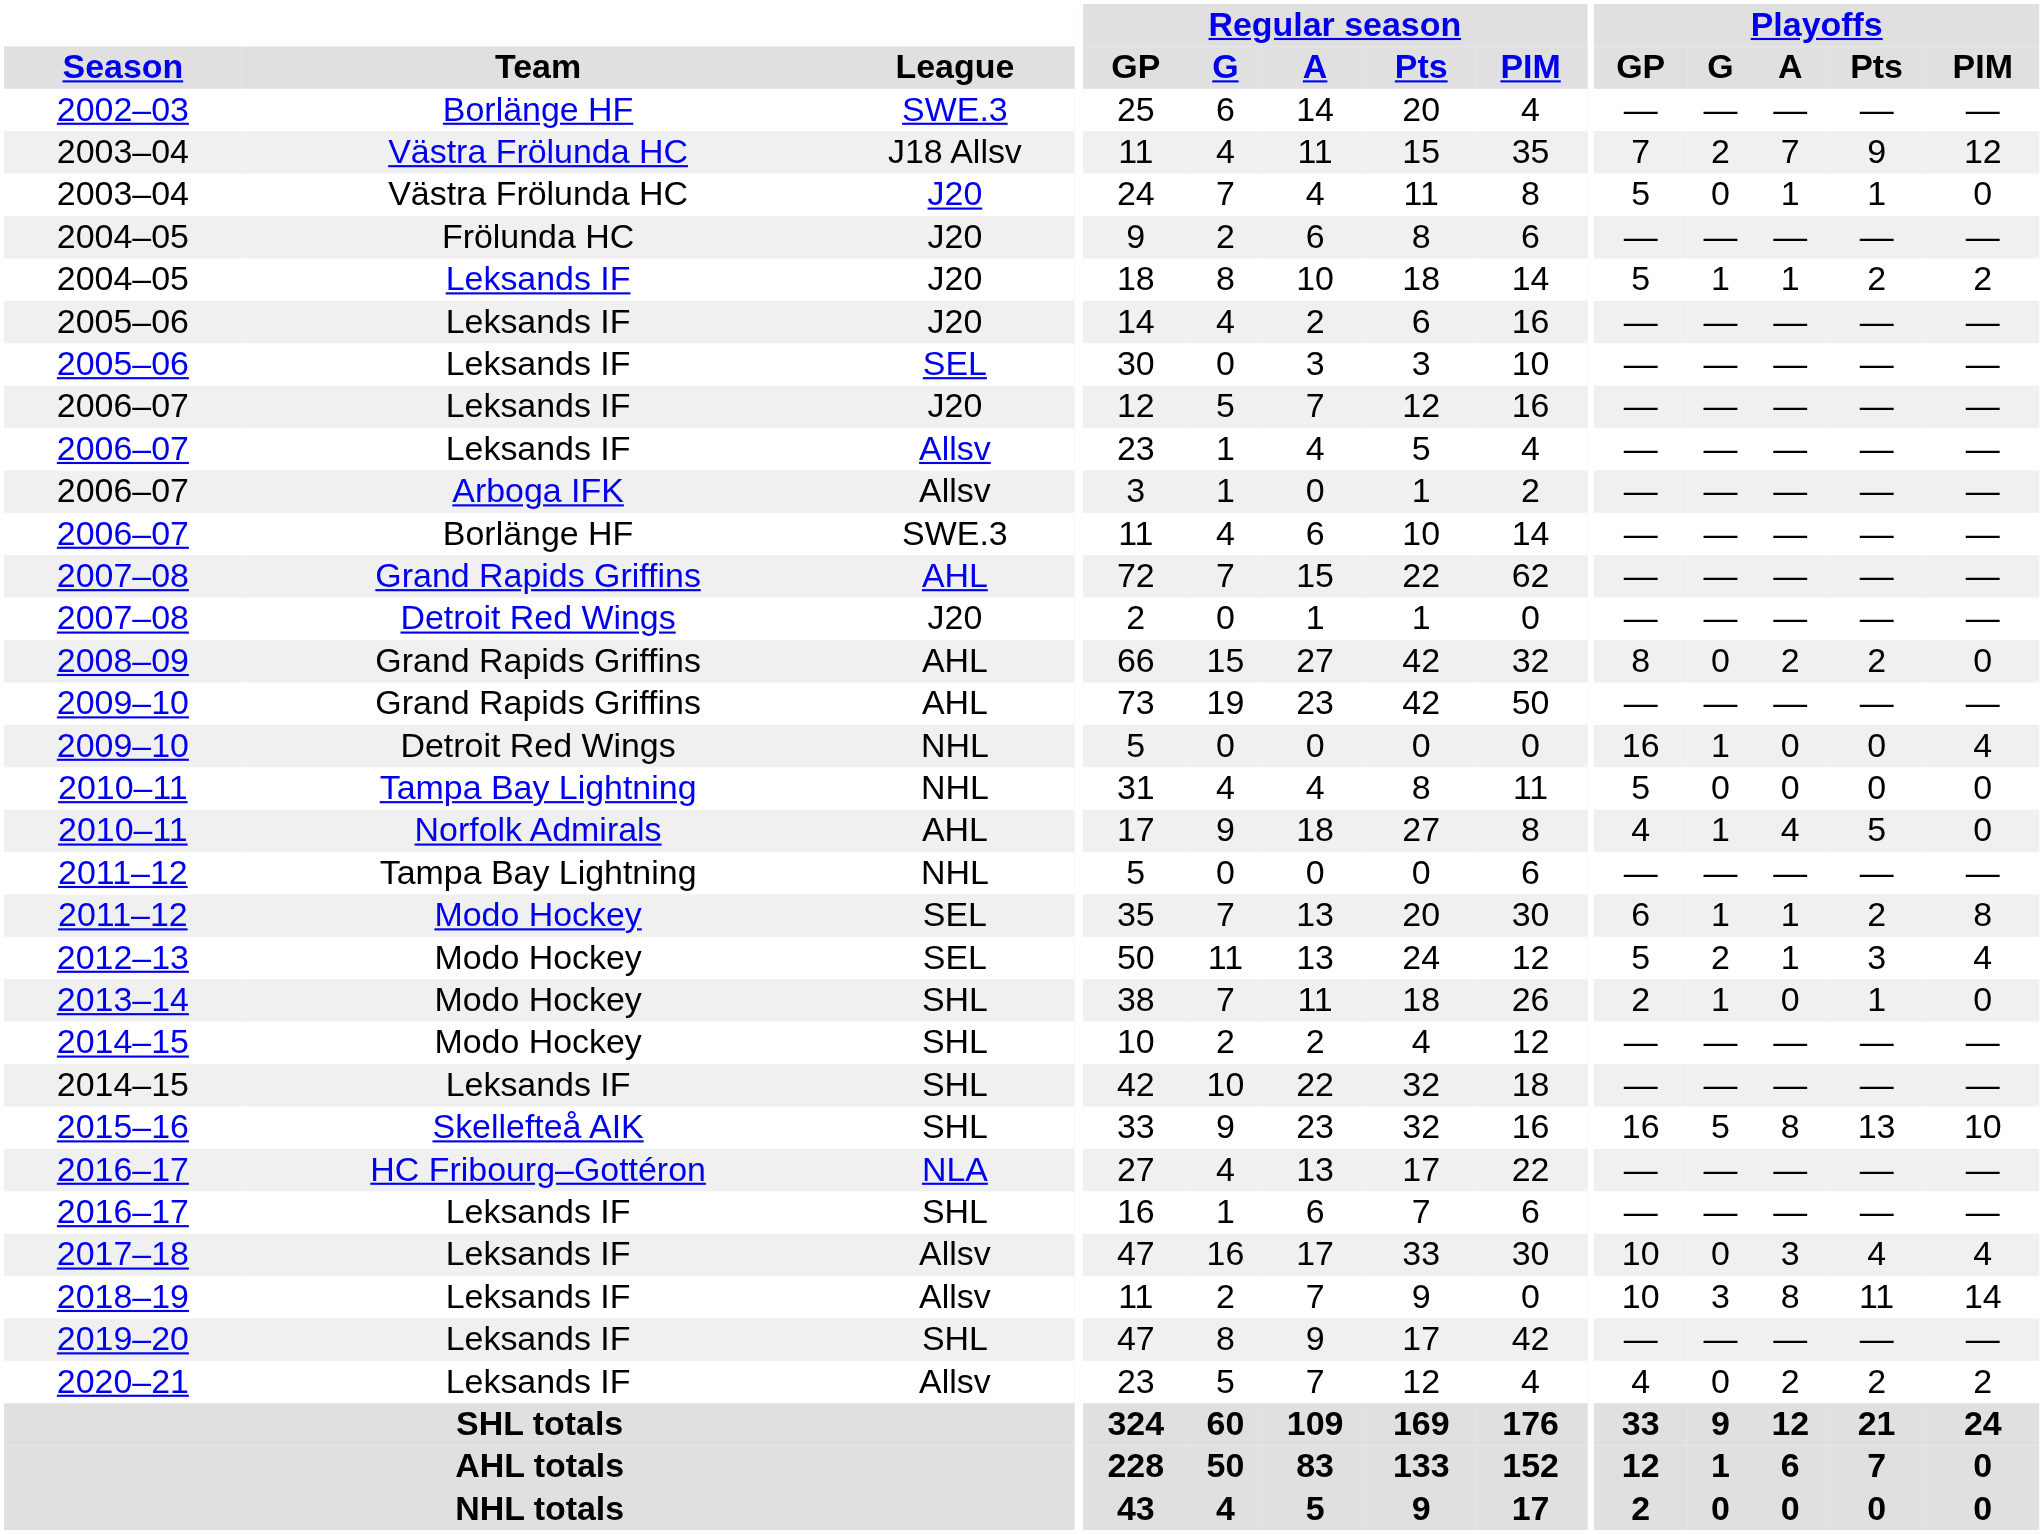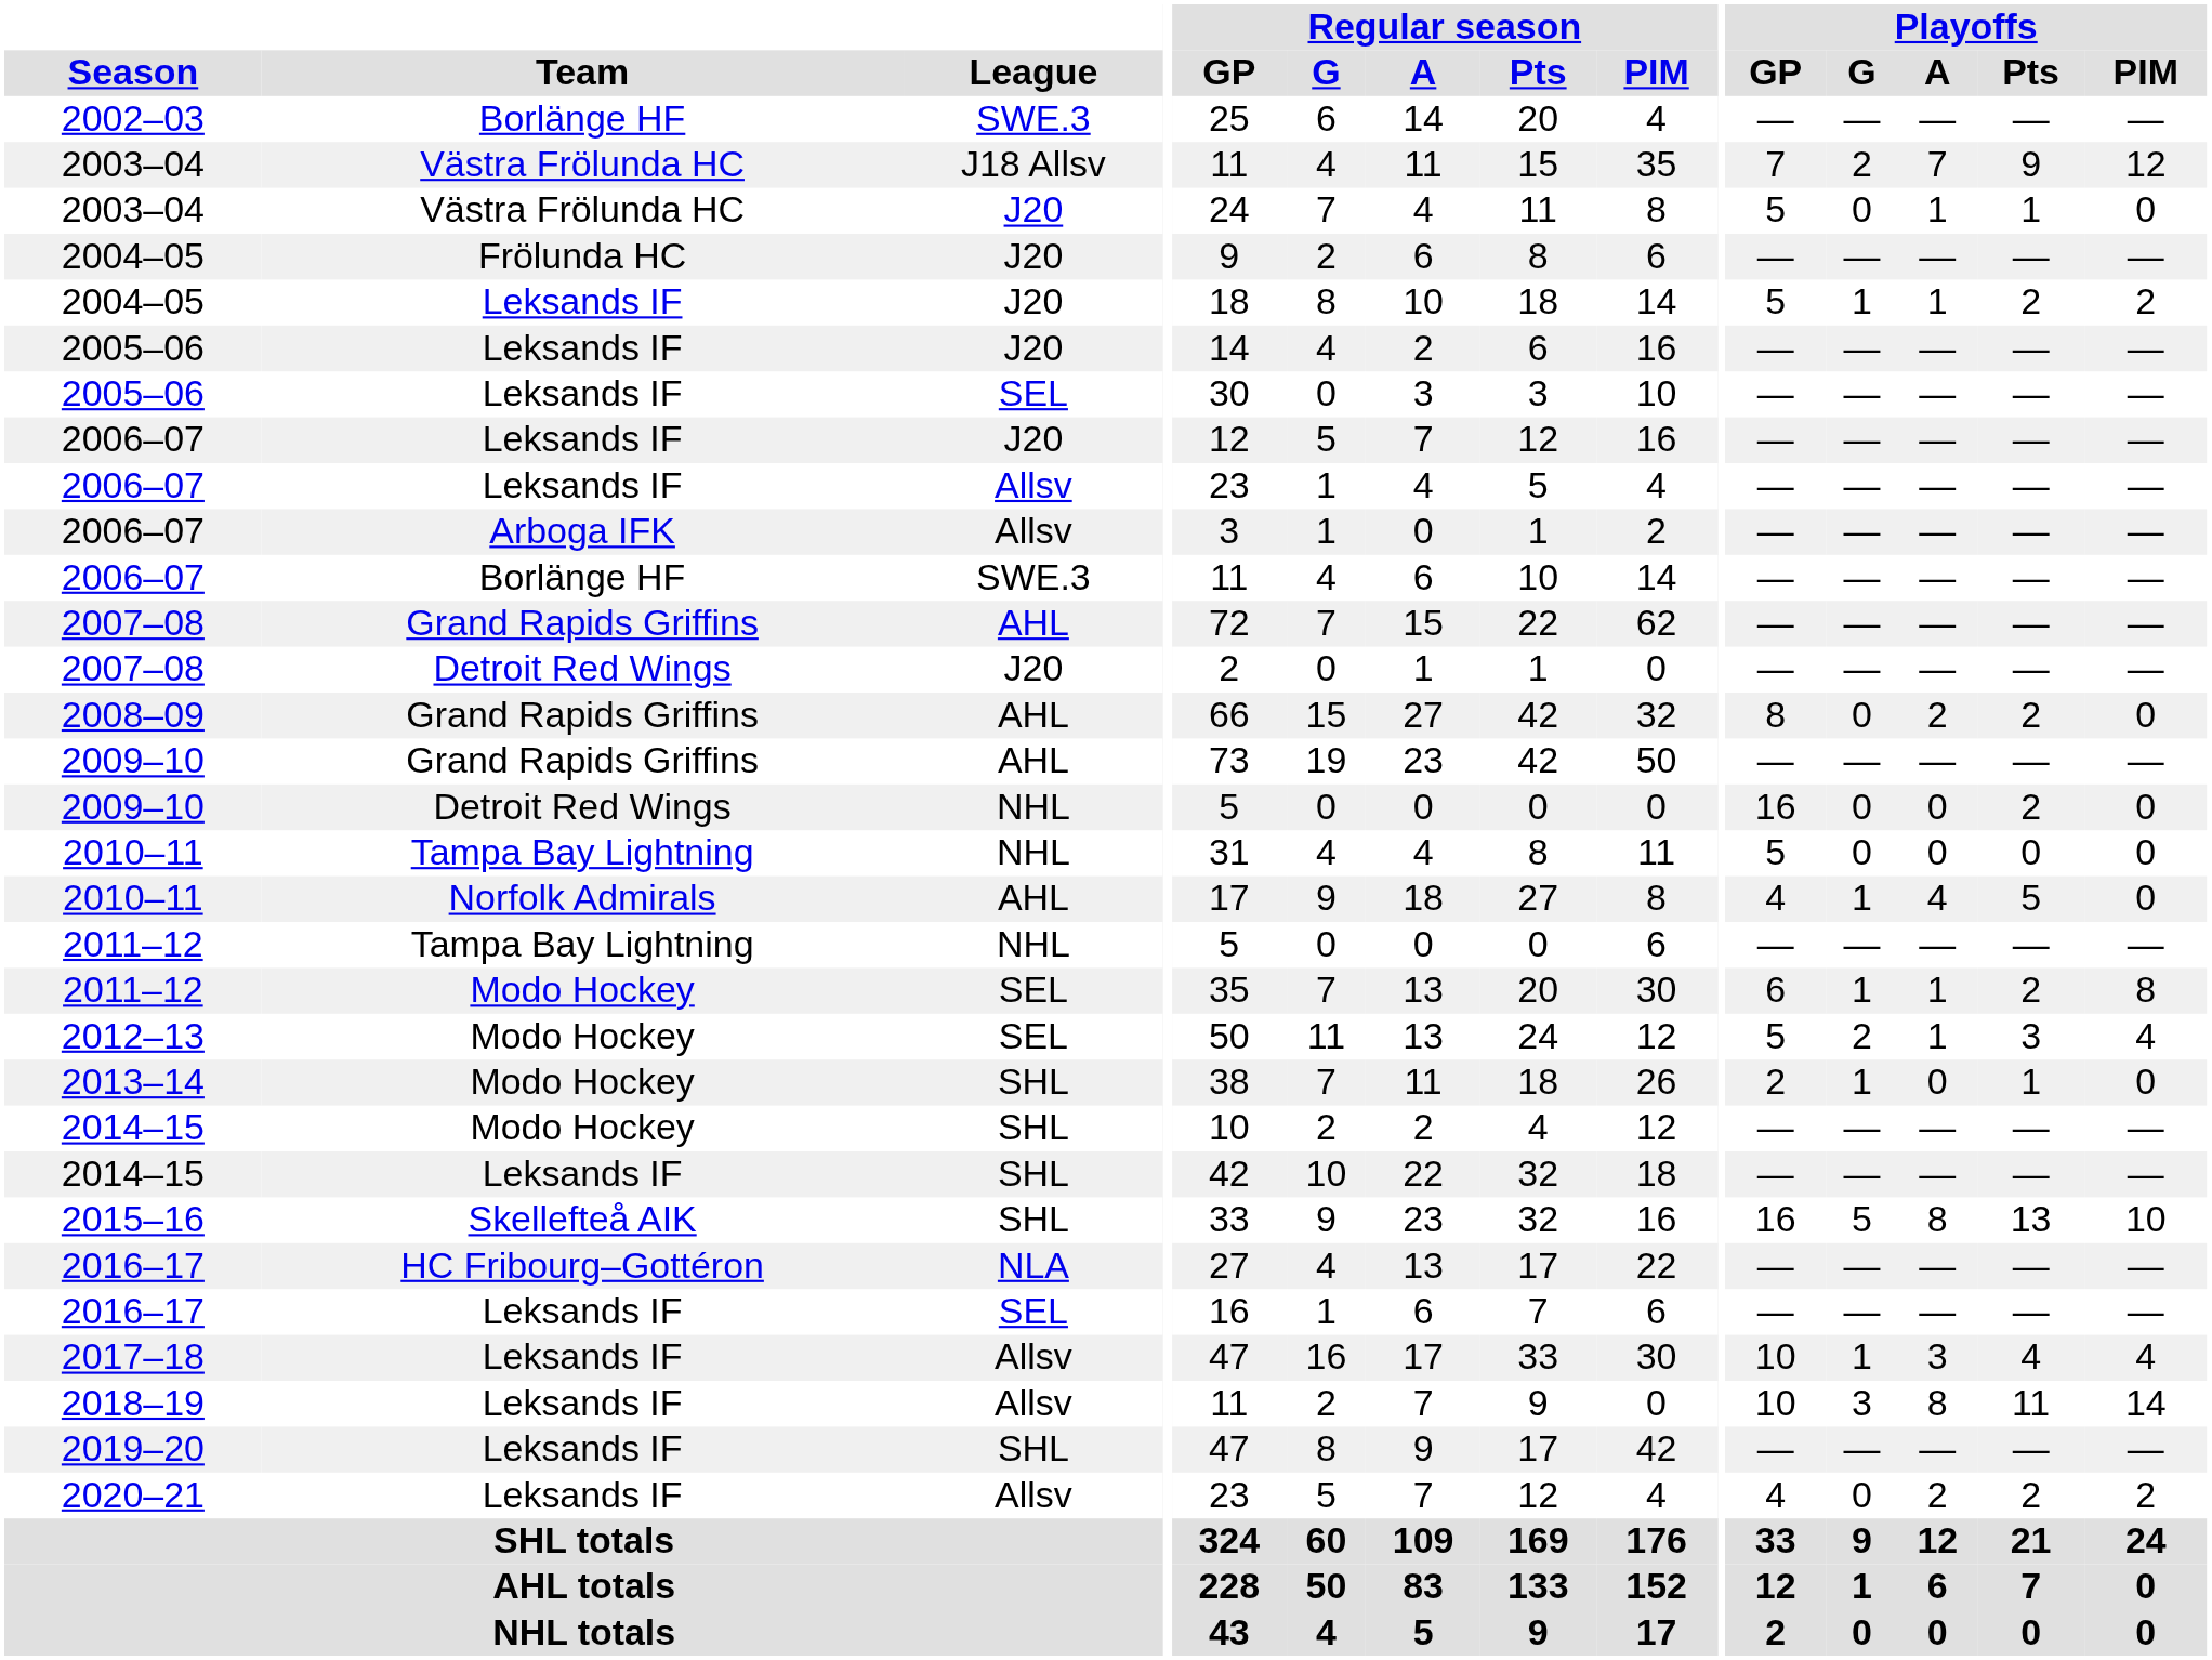 <table border="0" cellpadding="1" cellspacing="0" style="text-align:center; width:60em">
 <tr bgcolor="#e0e0e0">
 <th colspan="3" bgcolor="#ffffff"></th>
 <th rowspan="99" bgcolor="#ffffff"></th>
 <th colspan="5"><a href='#'>Regular season</a></th>
 <th rowspan="99" bgcolor="#ffffff"></th>
 <th colspan="5"><a href='#'>Playoffs</a></th>
 </tr>
 <tr bgcolor="#e0e0e0">
 <th><a href='#'>Season</a></th>
 <th>Team</th>
 <th>League</th>
 <th>GP</th>
 <th><a href='#'>G</a></th>
 <th><a href='#'>A</a></th>
 <th><a href='#'>Pts</a></th>
 <th><a href='#'>PIM</a></th>
 <th>GP</th>
 <th>G</th>
 <th>A</th>
 <th>Pts</th>
 <th>PIM</th>
 </tr>
 <tr>
 <td><a href='#'>2002–03</a></td>
 <td><a href='#'>Borlänge HF</a></td>
 <td><a href='#'>SWE.3</a></td>
 <td>25</td>
 <td>6</td>
 <td>14</td>
 <td>20</td>
 <td>4</td>
 <td>—</td>
 <td>—</td>
 <td>—</td>
 <td>—</td>
 <td>—</td>
 </tr>
 <tr bgcolor="#f0f0f0">
 <td>2003–04</td>
 <td><a href='#'>Västra Frölunda HC</a></td>
 <td>J18 Allsv</td>
 <td>11</td>
 <td>4</td>
 <td>11</td>
 <td>15</td>
 <td>35</td>
 <td>7</td>
 <td>2</td>
 <td>7</td>
 <td>9</td>
 <td>12</td>
 </tr>
 <tr>
 <td>2003–04</td>
 <td>Västra Frölunda HC</td>
 <td><a href='#'>J20</a></td>
 <td>24</td>
 <td>7</td>
 <td>4</td>
 <td>11</td>
 <td>8</td>
 <td>5</td>
 <td>0</td>
 <td>1</td>
 <td>1</td>
 <td>0</td>
 </tr>
 <tr bgcolor="#f0f0f0">
 <td>2004–05</td>
 <td>Frölunda HC</td>
 <td>J20</td>
 <td>9</td>
 <td>2</td>
 <td>6</td>
 <td>8</td>
 <td>6</td>
 <td>—</td>
 <td>—</td>
 <td>—</td>
 <td>—</td>
 <td>—</td>
 </tr>
 <tr>
 <td>2004–05</td>
 <td><a href='#'>Leksands IF</a></td>
 <td>J20</td>
 <td>18</td>
 <td>8</td>
 <td>10</td>
 <td>18</td>
 <td>14</td>
 <td>5</td>
 <td>1</td>
 <td>1</td>
 <td>2</td>
 <td>2</td>
 </tr>
 <tr bgcolor="#f0f0f0">
 <td>2005–06</td>
 <td>Leksands IF</td>
 <td>J20</td>
 <td>14</td>
 <td>4</td>
 <td>2</td>
 <td>6</td>
 <td>16</td>
 <td>—</td>
 <td>—</td>
 <td>—</td>
 <td>—</td>
 <td>—</td>
 </tr>
 <tr>
 <td><a href='#'>2005–06</a></td>
 <td>Leksands IF</td>
 <td><a href='#'>SEL</a></td>
 <td>30</td>
 <td>0</td>
 <td>3</td>
 <td>3</td>
 <td>10</td>
 <td>—</td>
 <td>—</td>
 <td>—</td>
 <td>—</td>
 <td>—</td>
 </tr>
 <tr bgcolor="#f0f0f0">
 <td>2006–07</td>
 <td>Leksands IF</td>
 <td>J20</td>
 <td>12</td>
 <td>5</td>
 <td>7</td>
 <td>12</td>
 <td>16</td>
 <td>—</td>
 <td>—</td>
 <td>—</td>
 <td>—</td>
 <td>—</td>
 </tr>
 <tr>
 <td><a href='#'>2006–07</a></td>
 <td>Leksands IF</td>
 <td><a href='#'>Allsv</a></td>
 <td>23</td>
 <td>1</td>
 <td>4</td>
 <td>5</td>
 <td>4</td>
 <td>—</td>
 <td>—</td>
 <td>—</td>
 <td>—</td>
 <td>—</td>
 </tr>
 <tr bgcolor="#f0f0f0">
 <td>2006–07</td>
 <td><a href='#'>Arboga IFK</a></td>
 <td>Allsv</td>
 <td>3</td>
 <td>1</td>
 <td>0</td>
 <td>1</td>
 <td>2</td>
 <td>—</td>
 <td>—</td>
 <td>—</td>
 <td>—</td>
 <td>—</td>
 </tr>
 <tr>
 <td><a href='#'>2006–07</a></td>
 <td>Borlänge HF</td>
 <td>SWE.3</td>
 <td>11</td>
 <td>4</td>
 <td>6</td>
 <td>10</td>
 <td>14</td>
 <td>—</td>
 <td>—</td>
 <td>—</td>
 <td>—</td>
 <td>—</td>
 </tr>
 <tr bgcolor="#f0f0f0">
 <td><a href='#'>2007–08</a></td>
 <td><a href='#'>Grand Rapids Griffins</a></td>
 <td><a href='#'>AHL</a></td>
 <td>72</td>
 <td>7</td>
 <td>15</td>
 <td>22</td>
 <td>62</td>
 <td>—</td>
 <td>—</td>
 <td>—</td>
 <td>—</td>
 <td>—</td>
 </tr>
 <tr>
 <td><a href='#'>2007–08</a></td>
 <td><a href='#'>Detroit Red Wings</a></td>
 <td>J20</td>
 <td>2</td>
 <td>0</td>
 <td>1</td>
 <td>1</td>
 <td>0</td>
 <td>—</td>
 <td>—</td>
 <td>—</td>
 <td>—</td>
 <td>—</td>
 </tr>
 <tr bgcolor="#f0f0f0">
 <td><a href='#'>2008–09</a></td>
 <td>Grand Rapids Griffins</td>
 <td>AHL</td>
 <td>66</td>
 <td>15</td>
 <td>27</td>
 <td>42</td>
 <td>32</td>
 <td>8</td>
 <td>0</td>
 <td>2</td>
 <td>2</td>
 <td>0</td>
 </tr>
 <tr>
 <td><a href='#'>2009–10</a></td>
 <td>Grand Rapids Griffins</td>
 <td>AHL</td>
 <td>73</td>
 <td>19</td>
 <td>23</td>
 <td>42</td>
 <td>50</td>
 <td>—</td>
 <td>—</td>
 <td>—</td>
 <td>—</td>
 <td>—</td>
 </tr>
 <tr bgcolor="#f0f0f0">
 <td><a href='#'>2009–10</a></td>
 <td>Detroit Red Wings</td>
 <td>NHL</td>
 <td>5</td>
 <td>0</td>
 <td>0</td>
 <td>0</td>
 <td>0</td>
 <td>16</td>
-<td>1</td>
 <td>0</td>
 <td>0</td>
-<td>4</td>
+<td>2</td>
+<td>0</td>
 </tr>
 <tr>
 <td><a href='#'>2010–11</a></td>
 <td><a href='#'>Tampa Bay Lightning</a></td>
 <td>NHL</td>
 <td>31</td>
 <td>4</td>
 <td>4</td>
 <td>8</td>
 <td>11</td>
 <td>5</td>
 <td>0</td>
 <td>0</td>
 <td>0</td>
 <td>0</td>
 </tr>
 <tr bgcolor="#f0f0f0">
 <td><a href='#'>2010–11</a></td>
 <td><a href='#'>Norfolk Admirals</a></td>
 <td>AHL</td>
 <td>17</td>
 <td>9</td>
 <td>18</td>
 <td>27</td>
 <td>8</td>
 <td>4</td>
 <td>1</td>
 <td>4</td>
 <td>5</td>
 <td>0</td>
 </tr>
 <tr>
 <td><a href='#'>2011–12</a></td>
 <td>Tampa Bay Lightning</td>
 <td>NHL</td>
 <td>5</td>
 <td>0</td>
 <td>0</td>
 <td>0</td>
 <td>6</td>
 <td>—</td>
 <td>—</td>
 <td>—</td>
 <td>—</td>
 <td>—</td>
 </tr>
 <tr bgcolor="#f0f0f0">
 <td><a href='#'>2011–12</a></td>
 <td><a href='#'>Modo Hockey</a></td>
 <td>SEL</td>
 <td>35</td>
 <td>7</td>
 <td>13</td>
 <td>20</td>
 <td>30</td>
 <td>6</td>
 <td>1</td>
 <td>1</td>
 <td>2</td>
 <td>8</td>
 </tr>
 <tr>
 <td><a href='#'>2012–13</a></td>
 <td>Modo Hockey</td>
 <td>SEL</td>
 <td>50</td>
 <td>11</td>
 <td>13</td>
 <td>24</td>
 <td>12</td>
 <td>5</td>
 <td>2</td>
 <td>1</td>
 <td>3</td>
 <td>4</td>
 </tr>
 <tr bgcolor="#f0f0f0">
 <td><a href='#'>2013–14</a></td>
 <td>Modo Hockey</td>
 <td>SHL</td>
 <td>38</td>
 <td>7</td>
 <td>11</td>
 <td>18</td>
 <td>26</td>
 <td>2</td>
 <td>1</td>
 <td>0</td>
 <td>1</td>
 <td>0</td>
 </tr>
 <tr>
 <td><a href='#'>2014–15</a></td>
 <td>Modo Hockey</td>
 <td>SHL</td>
 <td>10</td>
 <td>2</td>
 <td>2</td>
 <td>4</td>
 <td>12</td>
 <td>—</td>
 <td>—</td>
 <td>—</td>
 <td>—</td>
 <td>—</td>
 </tr>
 <tr bgcolor="#f0f0f0">
 <td>2014–15</td>
 <td>Leksands IF</td>
 <td>SHL</td>
 <td>42</td>
 <td>10</td>
 <td>22</td>
 <td>32</td>
 <td>18</td>
 <td>—</td>
 <td>—</td>
 <td>—</td>
 <td>—</td>
 <td>—</td>
 </tr>
 <tr>
 <td><a href='#'>2015–16</a></td>
 <td><a href='#'>Skellefteå AIK</a></td>
 <td>SHL</td>
 <td>33</td>
 <td>9</td>
 <td>23</td>
 <td>32</td>
 <td>16</td>
 <td>16</td>
 <td>5</td>
 <td>8</td>
 <td>13</td>
 <td>10</td>
 </tr>
 <tr bgcolor="#f0f0f0">
 <td><a href='#'>2016–17</a></td>
 <td><a href='#'>HC Fribourg–Gottéron</a></td>
 <td><a href='#'>NLA</a></td>
 <td>27</td>
 <td>4</td>
 <td>13</td>
 <td>17</td>
 <td>22</td>
 <td>—</td>
 <td>—</td>
 <td>—</td>
 <td>—</td>
 <td>—</td>
 </tr>
 <tr>
 <td><a href='#'>2016–17</a></td>
 <td>Leksands IF</td>
-<td>SHL</td>
+<td><a href='#'>SEL</a></td>
 <td>16</td>
 <td>1</td>
 <td>6</td>
 <td>7</td>
 <td>6</td>
 <td>—</td>
 <td>—</td>
 <td>—</td>
 <td>—</td>
 <td>—</td>
 </tr>
 <tr bgcolor="#f0f0f0">
 <td><a href='#'>2017–18</a></td>
 <td>Leksands IF</td>
 <td>Allsv</td>
 <td>47</td>
 <td>16</td>
 <td>17</td>
 <td>33</td>
 <td>30</td>
 <td>10</td>
-<td>0</td>
+<td>1</td>
 <td>3</td>
 <td>4</td>
 <td>4</td>
 </tr>
 <tr>
 <td><a href='#'>2018–19</a></td>
 <td>Leksands IF</td>
 <td>Allsv</td>
 <td>11</td>
 <td>2</td>
 <td>7</td>
 <td>9</td>
 <td>0</td>
 <td>10</td>
 <td>3</td>
 <td>8</td>
 <td>11</td>
 <td>14</td>
 </tr>
 <tr bgcolor="#f0f0f0">
 <td><a href='#'>2019–20</a></td>
 <td>Leksands IF</td>
 <td>SHL</td>
 <td>47</td>
 <td>8</td>
 <td>9</td>
 <td>17</td>
 <td>42</td>
 <td>—</td>
 <td>—</td>
 <td>—</td>
 <td>—</td>
 <td>—</td>
 </tr>
 <tr>
 <td><a href='#'>2020–21</a></td>
 <td>Leksands IF</td>
 <td>Allsv</td>
 <td>23</td>
 <td>5</td>
 <td>7</td>
 <td>12</td>
 <td>4</td>
 <td>4</td>
 <td>0</td>
 <td>2</td>
 <td>2</td>
 <td>2</td>
 </tr>
 <tr bgcolor="#e0e0e0">
 <th colspan="3">SHL totals</th>
 <th>324</th>
 <th>60</th>
 <th>109</th>
 <th>169</th>
 <th>176</th>
 <th>33</th>
 <th>9</th>
 <th>12</th>
 <th>21</th>
 <th>24</th>
 </tr>
 <tr bgcolor="#e0e0e0">
 <th colspan="3">AHL totals</th>
 <th>228</th>
 <th>50</th>
 <th>83</th>
 <th>133</th>
 <th>152</th>
 <th>12</th>
 <th>1</th>
 <th>6</th>
 <th>7</th>
 <th>0</th>
 </tr>
 <tr bgcolor="#e0e0e0">
 <th colspan="3">NHL totals</th>
 <th>43</th>
 <th>4</th>
 <th>5</th>
 <th>9</th>
 <th>17</th>
 <th>2</th>
 <th>0</th>
 <th>0</th>
 <th>0</th>
 <th>0</th>
 </tr>
 </table>
